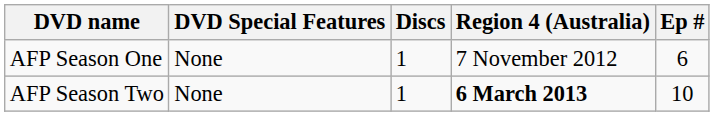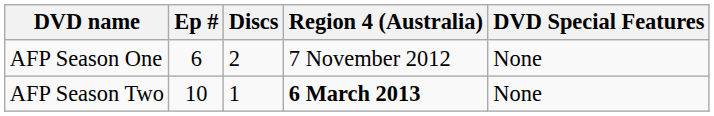 <table class="wikitable">
 <tr>
 <th>DVD name</th>
-<th>DVD Special Features</th>
+<th>Ep #</th>
 <th>Discs</th>
 <th>Region 4 (Australia)</th>
-<th>Ep #</th>
+<th>DVD Special Features</th>
 </tr>
 <tr>
 <td>AFP Season One</td>
+<td style="text-align:center;">6</td>
+<td>2</td>
+<td>7 November 2012</td>
 <td>None</td>
-<td>1</td>
-<td>7 November 2012</td>
-<td style="text-align:center;">6</td>
 </tr>
 <tr>
 <td>AFP Season Two</td>
-<td>None</td>
+<td style="text-align:center;">10</td>
 <td>1</td>
 <td><strong>6 March 2013</strong></td>
-<td style="text-align:center;">10</td>
+<td>None</td>
 </tr>
 </table>
